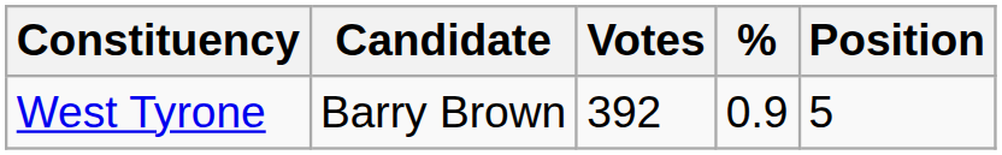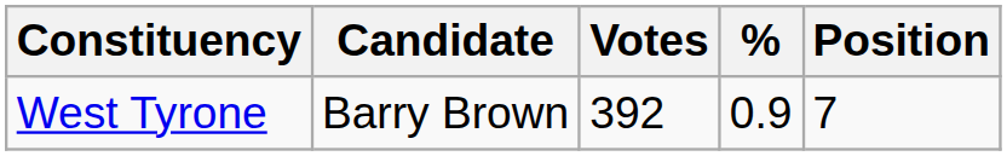 <table class="wikitable sortable">
 <tr>
 <th>Constituency</th>
 <th>Candidate</th>
 <th>Votes</th>
 <th>%</th>
 <th>Position</th>
 </tr>
 <tr>
 <td><a href='#'>West Tyrone</a></td>
 <td>Barry Brown</td>
 <td>392</td>
 <td>0.9</td>
-<td>5</td>
+<td>7</td>
 </tr>
 </table>
